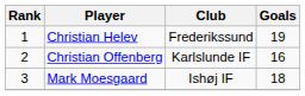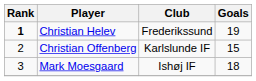 <table class="wikitable" style="text-align:center">
 <tr>
 <th>Rank</th>
 <th>Player</th>
 <th>Club</th>
 <th>Goals</th>
 </tr>
 <tr>
-<td>1</td>
+<td><strong>1</strong></td>
 <td align=left> <a href='#'>Christian Helev</a></td>
 <td align=left>Frederikssund</td>
 <td>19</td>
 </tr>
 <tr>
 <td>2</td>
 <td align=left> <a href='#'>Christian Offenberg</a></td>
 <td>Karlslunde IF</td>
-<td>16</td>
+<td>15</td>
 </tr>
 <tr>
 <td>3</td>
 <td align=left> <a href='#'>Mark Moesgaard</a></td>
 <td>Ishøj IF</td>
 <td>18</td>
 </tr>
 <tr>
 </tr>
 </table>
